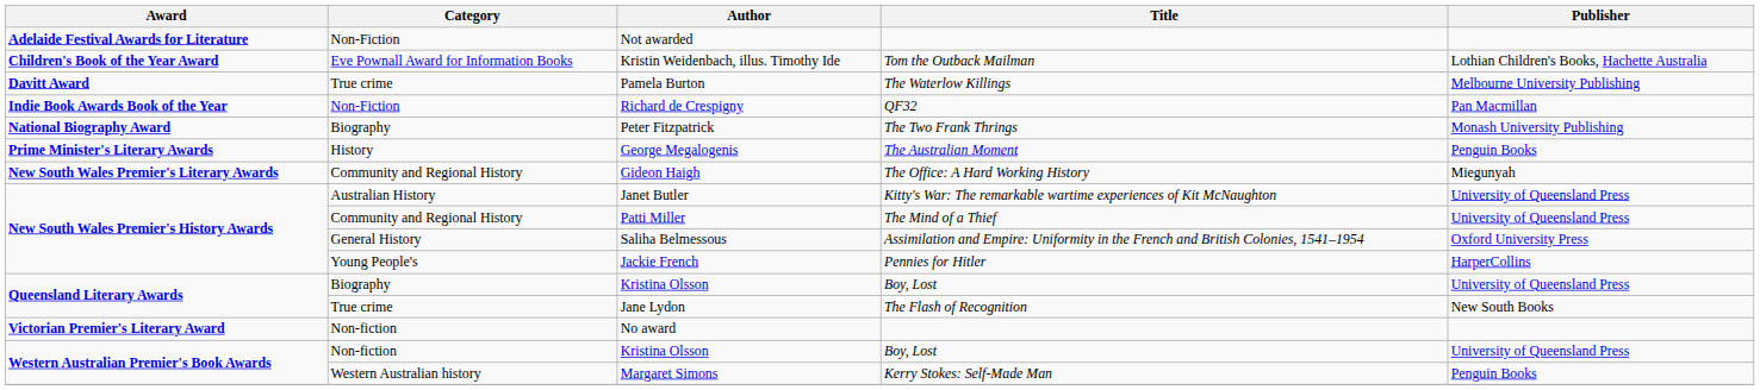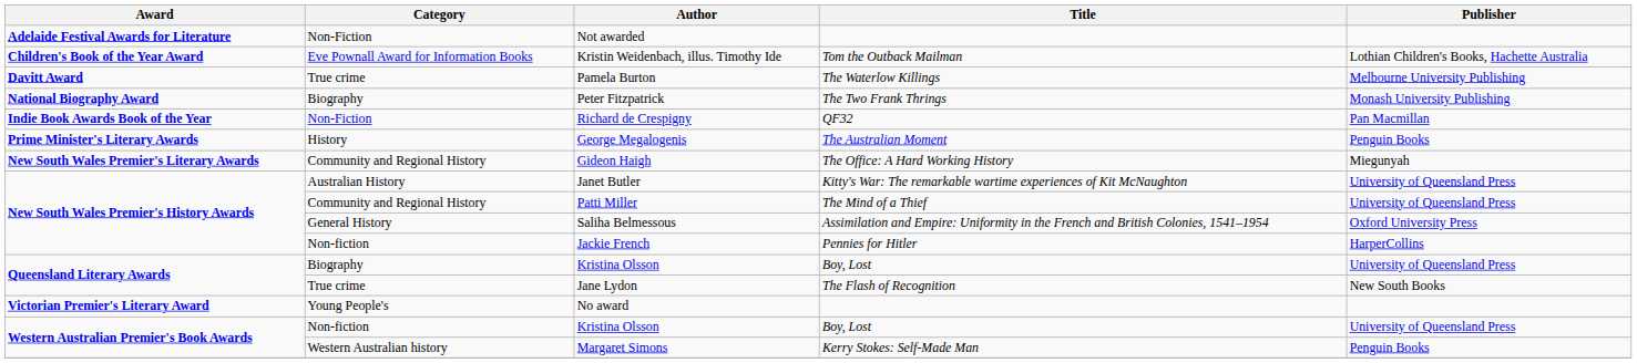 <table class="wikitable" width=100%>
 <tr>
 <th>Award</th>
 <th>Category</th>
 <th>Author</th>
 <th>Title</th>
 <th>Publisher</th>
 </tr>
 <tr>
 <td><strong><a href='#'>Adelaide Festival Awards for Literature</a></strong></td>
 <td>Non-Fiction</td>
 <td>Not awarded</td>
 <td></td>
 </tr>
 <tr>
 <td><strong><a href='#'>Children's Book of the Year Award</a></strong></td>
 <td><a href='#'>Eve Pownall Award for Information Books</a></td>
 <td>Kristin Weidenbach, illus. Timothy Ide</td>
 <td><em>Tom the Outback Mailman</em></td>
 <td>Lothian Children's Books, <a href='#'>Hachette Australia</a></td>
 </tr>
 <tr>
 <td><strong><a href='#'>Davitt Award</a></strong></td>
 <td>True crime</td>
 <td>Pamela Burton</td>
 <td><em>The Waterlow Killings</em></td>
 <td><a href='#'>Melbourne University Publishing</a></td>
 </tr>
 <tr>
+<td><strong><a href='#'>National Biography Award</a></strong></td>
+<td>Biography</td>
+<td>Peter Fitzpatrick</td>
+<td><em>The Two Frank Thrings</em></td>
+<td><a href='#'>Monash University Publishing</a></td>
+</tr>
+<tr>
 <td><strong><a href='#'>Indie Book Awards Book of the Year</a></strong></td>
 <td><a href='#'>Non-Fiction</a></td>
 <td><a href='#'>Richard de Crespigny</a></td>
 <td><em>QF32</em></td>
 <td><a href='#'>Pan Macmillan</a></td>
-</tr>
-<tr>
-<td><strong><a href='#'>National Biography Award</a></strong></td>
-<td>Biography</td>
-<td>Peter Fitzpatrick</td>
-<td><em>The Two Frank Thrings</em></td>
-<td><a href='#'>Monash University Publishing</a></td>
 </tr>
 <tr>
 <td><strong><a href='#'>Prime Minister's Literary Awards</a></strong></td>
 <td>History</td>
 <td><a href='#'>George Megalogenis</a></td>
 <td><em><a href='#'>The Australian Moment</a></em></td>
 <td><a href='#'>Penguin Books</a></td>
 </tr>
 <tr>
 <td><strong><a href='#'>New South Wales Premier's Literary Awards</a></strong></td>
 <td>Community and Regional History</td>
 <td><a href='#'>Gideon Haigh</a></td>
 <td><em>The Office: A Hard Working History</em></td>
 <td>Miegunyah</td>
 </tr>
 <tr>
 <td rowspan=4><strong><a href='#'>New South Wales Premier's History Awards</a></strong></td>
 <td>Australian History</td>
 <td>Janet Butler</td>
 <td><em>Kitty's War: The remarkable wartime experiences of Kit McNaughton</em></td>
 <td><a href='#'>University of Queensland Press</a></td>
 </tr>
 <tr>
 <td>Community and Regional History</td>
 <td><a href='#'>Patti Miller</a></td>
 <td><em>The Mind of a Thief</em></td>
 <td><a href='#'>University of Queensland Press</a></td>
 </tr>
 <tr>
 <td>General History</td>
 <td>Saliha Belmessous</td>
 <td><em>Assimilation and Empire: Uniformity in the French and British Colonies, 1541–1954</em></td>
 <td><a href='#'>Oxford University Press</a></td>
 </tr>
 <tr>
-<td>Young People's</td>
+<td>Non-fiction</td>
 <td><a href='#'>Jackie French</a></td>
 <td><em>Pennies for Hitler</em></td>
 <td><a href='#'>HarperCollins</a></td>
 </tr>
 <tr>
 <td rowspan=2><strong><a href='#'>Queensland Literary Awards</a></strong></td>
 <td>Biography</td>
 <td><a href='#'>Kristina Olsson</a></td>
 <td><em>Boy, Lost</em></td>
 <td><a href='#'>University of Queensland Press</a></td>
 </tr>
 <tr>
 <td>True crime</td>
 <td>Jane Lydon</td>
 <td><em>The Flash of Recognition</em></td>
 <td>New South Books</td>
 </tr>
 <tr>
 <td><strong><a href='#'>Victorian Premier's Literary Award</a></strong></td>
-<td>Non-fiction</td>
+<td>Young People's</td>
 <td>No award</td>
 <td></td>
 <td></td>
 </tr>
 <tr>
 <td rowspan=2><strong><a href='#'>Western Australian Premier's Book Awards</a></strong></td>
 <td>Non-fiction</td>
 <td><a href='#'>Kristina Olsson</a></td>
 <td><em>Boy, Lost</em></td>
 <td><a href='#'>University of Queensland Press</a></td>
 </tr>
 <tr>
 <td>Western Australian history</td>
 <td><a href='#'>Margaret Simons</a></td>
 <td><em>Kerry Stokes: Self-Made Man</em></td>
 <td><a href='#'>Penguin Books</a></td>
 </tr>
 <tr>
 </tr>
 </table>
